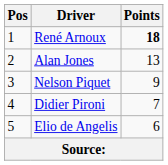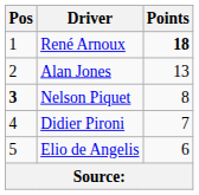 <table class="wikitable" style="font-size: 95%;">
 <tr>
 <th>Pos</th>
 <th>Driver</th>
 <th>Points</th>
 </tr>
 <tr>
 <td>1</td>
 <td> <a href='#'>René Arnoux</a></td>
 <td align="right"><strong>18</strong></td>
 </tr>
 <tr>
 <td>2</td>
 <td> <a href='#'>Alan Jones</a></td>
 <td align="right">13</td>
 </tr>
 <tr>
-<td>3</td>
+<td><strong>3</strong></td>
 <td> <a href='#'>Nelson Piquet</a></td>
-<td align="right">9</td>
+<td align="right">8</td>
 </tr>
 <tr>
 <td>4</td>
 <td> <a href='#'>Didier Pironi</a></td>
 <td align="right">7</td>
 </tr>
 <tr>
 <td>5</td>
 <td> <a href='#'>Elio de Angelis</a></td>
 <td align="right">6</td>
 </tr>
 <tr>
 <th colspan=4>Source:</th>
 </tr>
 </table>
